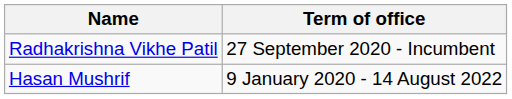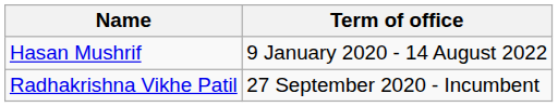 <table class="wikitable">
 <tr>
 <th>Name</th>
 <th>Term of office</th>
 </tr>
 <tr>
+<td><a href='#'>Hasan Mushrif</a></td>
+<td>9 January 2020 - 14 August 2022</td>
+</tr>
+<tr>
 <td><a href='#'>Radhakrishna Vikhe Patil</a></td>
 <td>27 September 2020 - Incumbent</td>
 </tr>
-<tr>
-<td><a href='#'>Hasan Mushrif</a></td>
-<td>9 January 2020 - 14 August 2022</td>
-</tr>
 </table>
